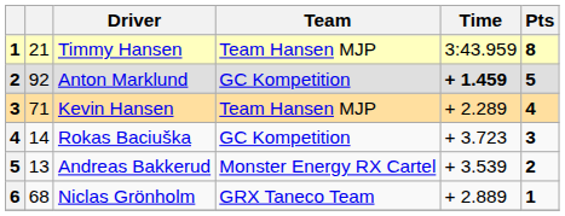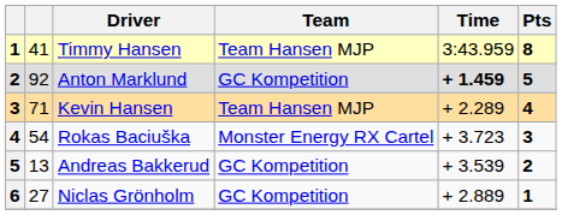 <table class="wikitable" style="font-size:95%">
 <tr>
 <th></th>
 <th></th>
 <th>Driver</th>
 <th>Team</th>
 <th>Time</th>
 <th>Pts</th>
 </tr>
 <tr>
 <th style="background:#ffffbf;">1</th>
-<td style="background:#ffffbf;">21</td>
+<td style="background:#ffffbf;">41</td>
 <td style="background:#ffffbf;"> <a href='#'>Timmy Hansen</a></td>
 <td style="background:#ffffbf;"><a href='#'>Team Hansen</a> MJP</td>
 <td style="background:#ffffbf;">3:43.959</td>
 <td style="background:#ffffbf;"><strong>8</strong></td>
 </tr>
 <tr>
 <th style="background:#dfdfdf;">2</th>
 <td style="background:#dfdfdf;">92</td>
 <td style="background:#dfdfdf;"> <a href='#'>Anton Marklund</a></td>
 <td style="background:#dfdfdf;"><a href='#'>GC Kompetition</a></td>
 <td style="background:#dfdfdf;"><strong>+ 1.459</strong></td>
 <td style="background:#dfdfdf;"><strong>5</strong></td>
 </tr>
 <tr>
 <th style="background:#ffdf9f;">3</th>
 <td style="background:#ffdf9f;">71</td>
 <td style="background:#ffdf9f;"> <a href='#'>Kevin Hansen</a></td>
 <td style="background:#ffdf9f;"><a href='#'>Team Hansen</a> MJP</td>
 <td style="background:#ffdf9f;">+ 2.289</td>
 <td style="background:#ffdf9f;"><strong>4</strong></td>
 </tr>
 <tr>
 <th>4</th>
-<td>14</td>
+<td>54</td>
 <td> <a href='#'>Rokas Baciuška</a></td>
-<td><a href='#'>GC Kompetition</a></td>
+<td><a href='#'>Monster Energy RX Cartel</a></td>
 <td>+ 3.723</td>
 <td><strong>3</strong></td>
 </tr>
 <tr>
 <th>5</th>
 <td>13</td>
 <td> <a href='#'>Andreas Bakkerud</a></td>
-<td><a href='#'>Monster Energy RX Cartel</a></td>
+<td><a href='#'>GC Kompetition</a></td>
 <td>+ 3.539</td>
 <td><strong>2</strong></td>
 </tr>
 <tr>
 <th>6</th>
-<td>68</td>
+<td>27</td>
 <td> <a href='#'>Niclas Grönholm</a></td>
-<td><a href='#'>GRX Taneco Team</a></td>
+<td><a href='#'>GC Kompetition</a></td>
 <td>+ 2.889</td>
 <td><strong>1</strong></td>
 </tr>
 <tr>
 </tr>
 </table>
